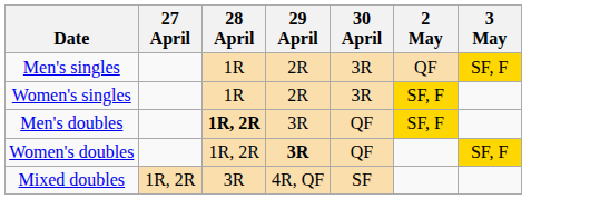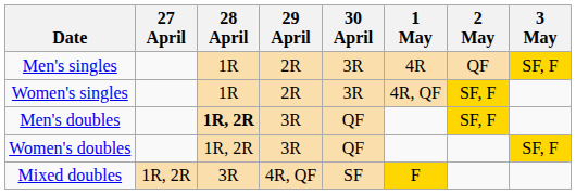 <table class="wikitable" style="text-align: center;">
 <tr valign="bottom">
 <th>Date</th>
 <th style="width: 50px;">27<br>April</th>
 <th style="width: 50px;">28<br>April</th>
 <th style="width: 50px;">29<br>April</th>
 <th style="width: 50px;">30<br>April</th>
+<th style="width: 50px;">1<br>May</th>
 <th style="width: 50px;">2<br>May</th>
 <th style="width: 50px;">3<br>May</th>
 </tr>
 <tr>
 <td><a href='#'>Men's singles</a></td>
 <td></td>
 <td style="background: #FADFAD">1R</td>
 <td style="background: #FADFAD">2R</td>
 <td style="background: #FADFAD">3R</td>
+<td style="background: #FADFAD">4R</td>
 <td style="background: #FADFAD">QF</td>
 <td style="background: #FFD700">SF, F</td>
 </tr>
 <tr>
 <td><a href='#'>Women's singles</a></td>
 <td></td>
 <td style="background: #FADFAD">1R</td>
 <td style="background: #FADFAD">2R</td>
 <td style="background: #FADFAD">3R</td>
+<td style="background: #FADFAD">4R, QF</td>
 <td style="background: #FFD700">SF, F</td>
 <td></td>
 </tr>
 <tr>
 <td><a href='#'>Men's doubles</a></td>
 <td></td>
 <td style="background: #FADFAD"><strong>1R, 2R</strong></td>
 <td style="background: #FADFAD">3R</td>
 <td style="background: #FADFAD">QF</td>
+<td></td>
 <td style="background: #FFD700">SF, F</td>
 <td></td>
 </tr>
 <tr>
 <td><a href='#'>Women's doubles</a></td>
 <td></td>
 <td style="background: #FADFAD">1R, 2R</td>
-<td style="background: #FADFAD"><strong>3R</strong></td>
+<td style="background: #FADFAD">3R</td>
 <td style="background: #FADFAD">QF</td>
+<td></td>
 <td></td>
 <td style="background: #FFD700">SF, F</td>
 </tr>
 <tr>
 <td><a href='#'>Mixed doubles</a></td>
 <td style="background: #FADFAD">1R, 2R</td>
 <td style="background: #FADFAD">3R</td>
 <td style="background: #FADFAD">4R, QF</td>
 <td style="background: #FADFAD">SF</td>
+<td style="background: #FFD700">F</td>
 <td></td>
 <td></td>
 </tr>
 </table>
